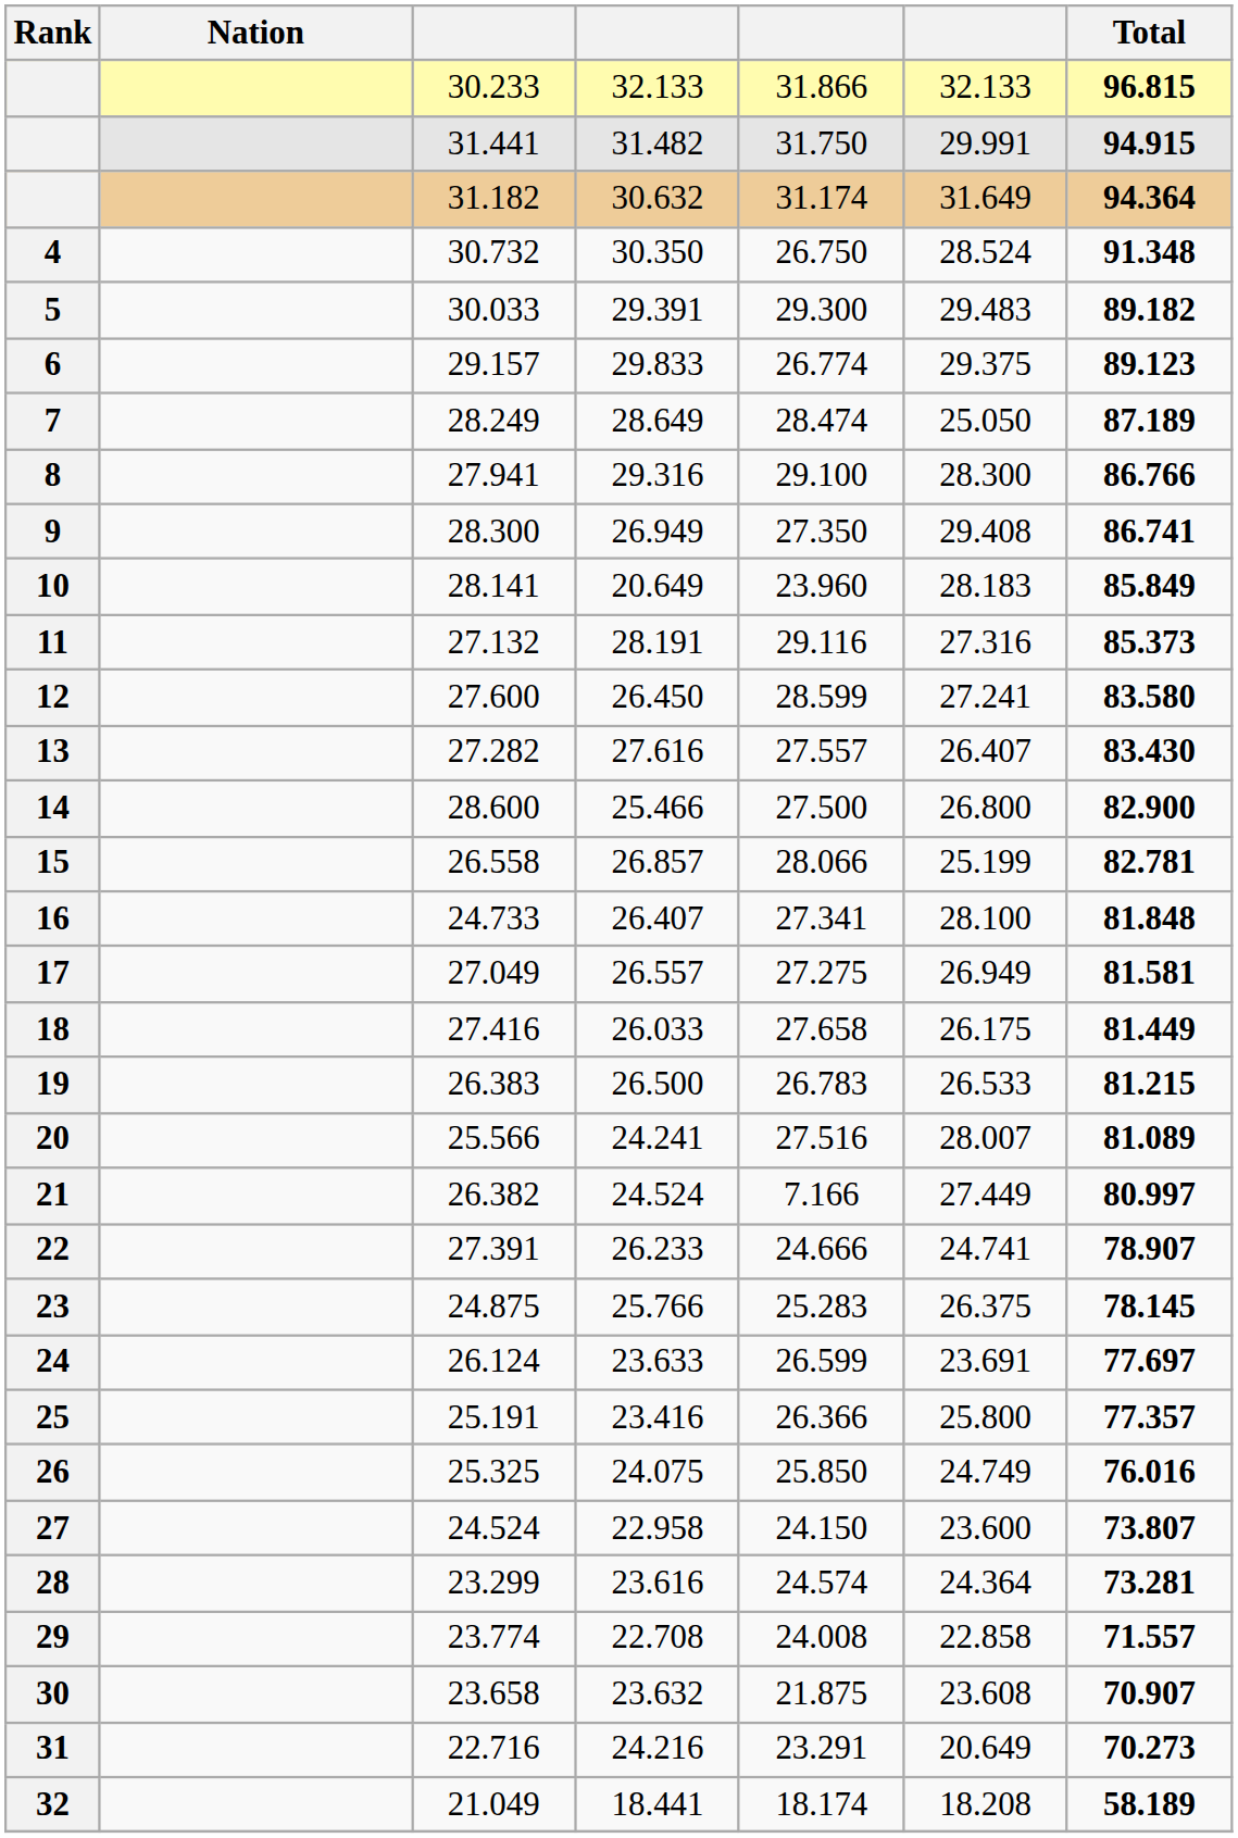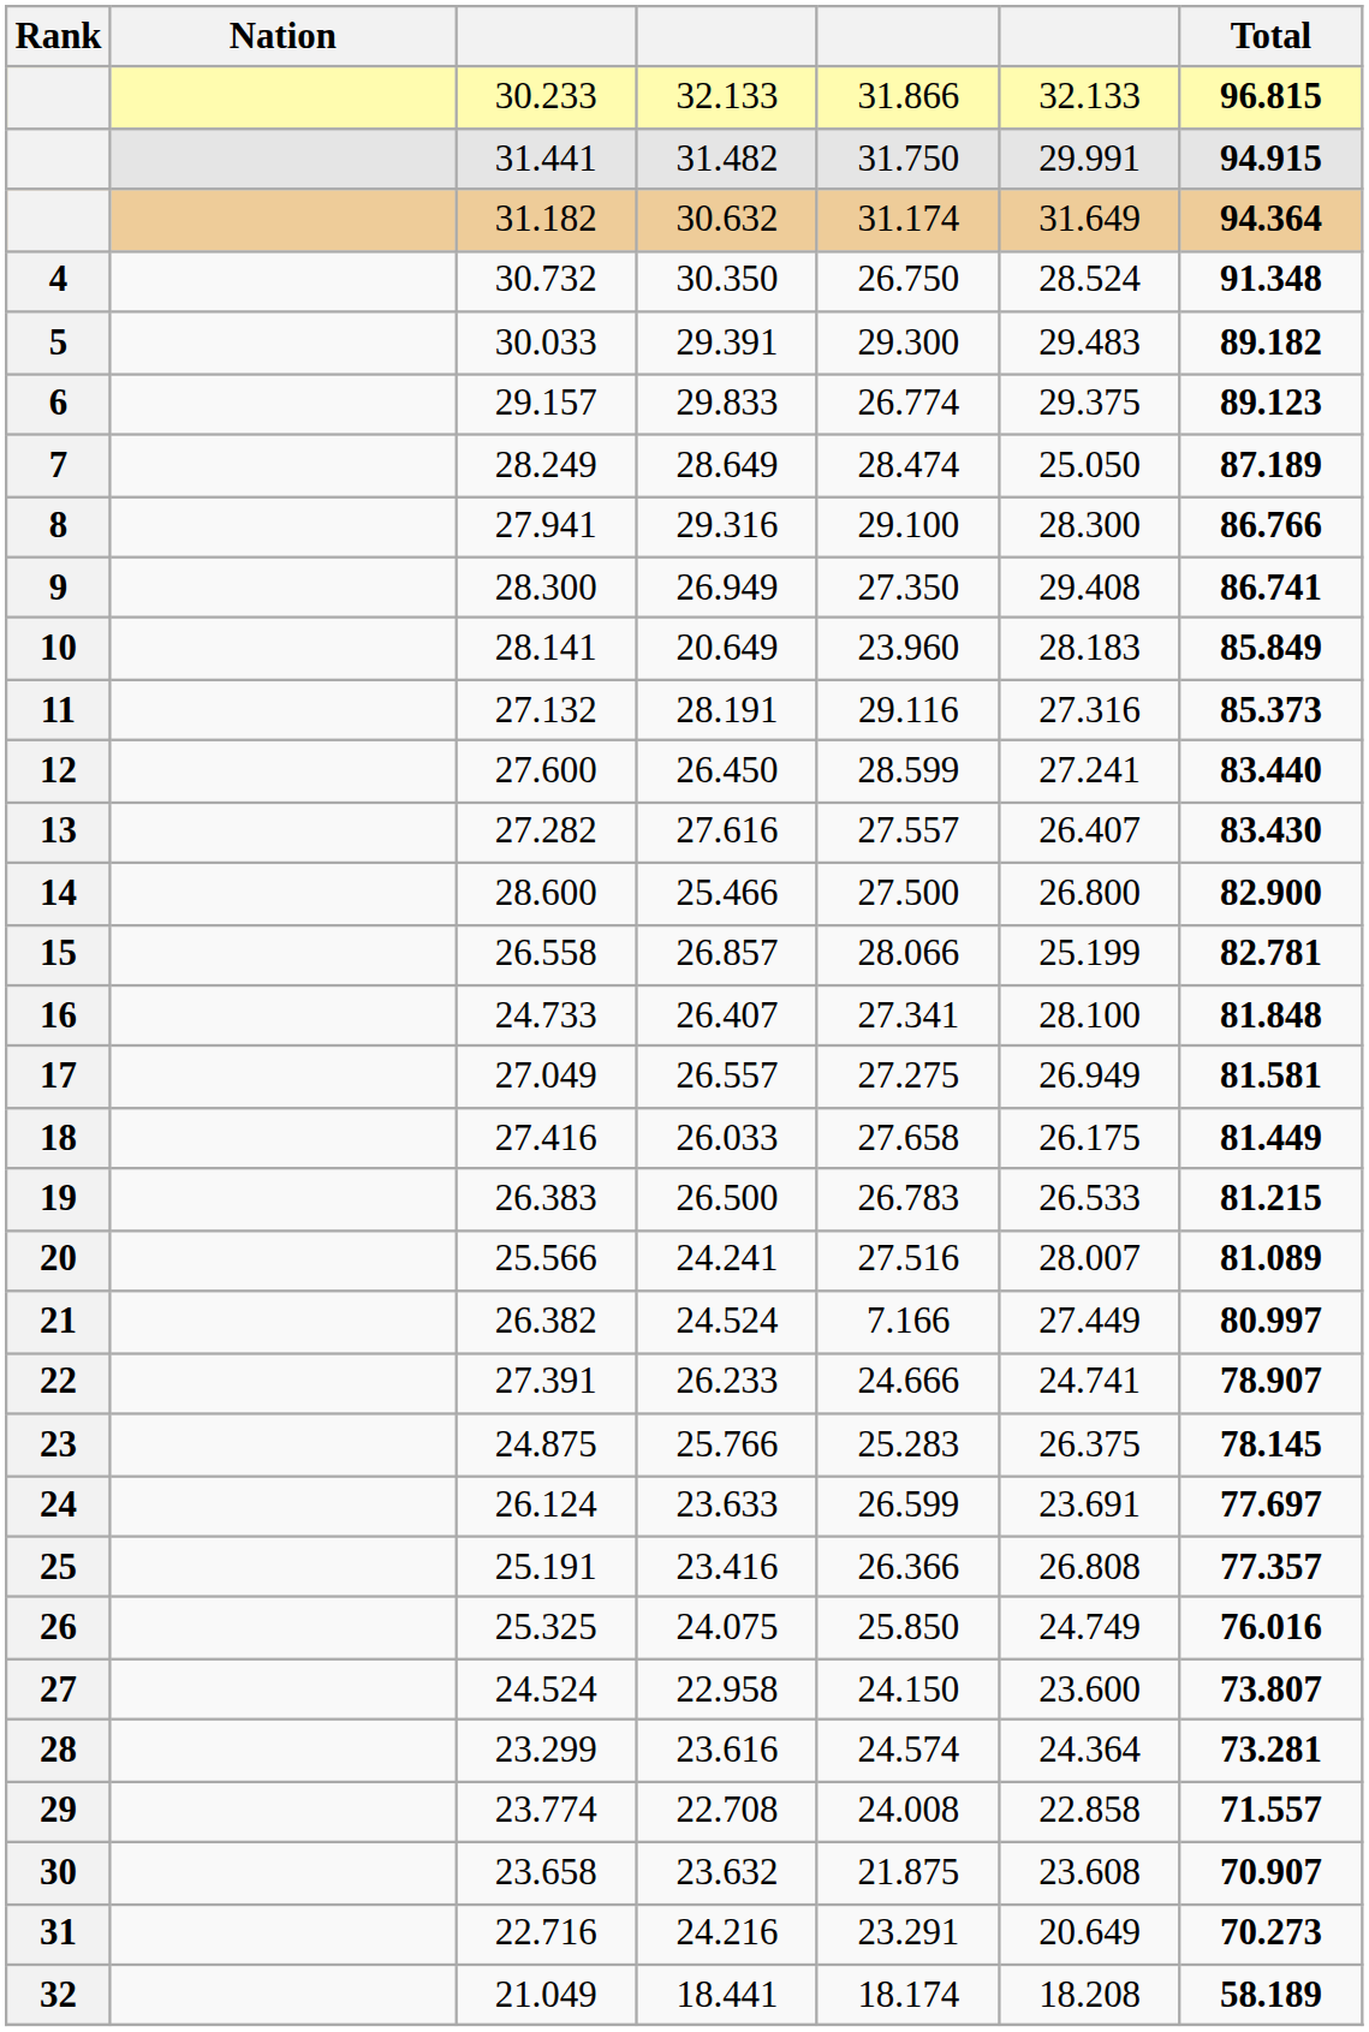 <table class="wikitable sortable" style="text-align:center; font-size:85%">
 <tr>
 <th scope="col" style="width:20px;">Rank</th>
 <th ! scope="col" style="width:120px;">Nation</th>
 <th ! scope="col" style="width:60px;"></th>
 <th ! scope="col" style="width:60px;"></th>
 <th ! scope="col" style="width:60px;"></th>
 <th ! scope="col" style="width:60px;"></th>
 <th ! scope="col" style="width:60px;">Total</th>
 </tr>
 <tr bgcolor=fffcaf>
 <th scope=row></th>
 <td align=left></td>
 <td>30.233</td>
 <td>32.133</td>
 <td>31.866</td>
 <td>32.133</td>
 <td><strong>96.815</strong></td>
 </tr>
 <tr bgcolor=e5e5e5>
 <th scope=row></th>
 <td align=left></td>
 <td>31.441</td>
 <td>31.482</td>
 <td>31.750</td>
 <td>29.991</td>
 <td><strong>94.915</strong></td>
 </tr>
 <tr bgcolor=eecc99>
 <th scope=row></th>
 <td align=left></td>
 <td>31.182</td>
 <td>30.632</td>
 <td>31.174</td>
 <td>31.649</td>
 <td><strong>94.364</strong></td>
 </tr>
 <tr>
 <th scope=row>4</th>
 <td align=left></td>
 <td>30.732</td>
 <td>30.350</td>
 <td>26.750</td>
 <td>28.524</td>
 <td><strong>91.348</strong></td>
 </tr>
 <tr>
 <th scope=row>5</th>
 <td align=left></td>
 <td>30.033</td>
 <td>29.391</td>
 <td>29.300</td>
 <td>29.483</td>
 <td><strong>89.182</strong></td>
 </tr>
 <tr>
 <th scope=row>6</th>
 <td align=left></td>
 <td>29.157</td>
 <td>29.833</td>
 <td>26.774</td>
 <td>29.375</td>
 <td><strong>89.123</strong></td>
 </tr>
 <tr>
 <th scope=row>7</th>
 <td align=left></td>
 <td>28.249</td>
 <td>28.649</td>
 <td>28.474</td>
 <td>25.050</td>
 <td><strong>87.189</strong></td>
 </tr>
 <tr>
 <th scope=row>8</th>
 <td align=left></td>
 <td>27.941</td>
 <td>29.316</td>
 <td>29.100</td>
 <td>28.300</td>
 <td><strong>86.766</strong></td>
 </tr>
 <tr>
 <th scope=row>9</th>
 <td align=left></td>
 <td>28.300</td>
 <td>26.949</td>
 <td>27.350</td>
 <td>29.408</td>
 <td><strong>86.741</strong></td>
 </tr>
 <tr>
 <th scope=row>10</th>
 <td align=left></td>
 <td>28.141</td>
 <td>20.649</td>
 <td>23.960</td>
 <td>28.183</td>
 <td><strong>85.849</strong></td>
 </tr>
 <tr>
 <th scope=row>11</th>
 <td align=left></td>
 <td>27.132</td>
 <td>28.191</td>
 <td>29.116</td>
 <td>27.316</td>
 <td><strong>85.373</strong></td>
 </tr>
 <tr>
 <th scope=row>12</th>
 <td align=left></td>
 <td>27.600</td>
 <td>26.450</td>
 <td>28.599</td>
 <td>27.241</td>
-<td><strong>83.580</strong></td>
+<td><strong>83.440</strong></td>
 </tr>
 <tr>
 <th scope=row>13</th>
 <td align=left></td>
 <td>27.282</td>
 <td>27.616</td>
 <td>27.557</td>
 <td>26.407</td>
 <td><strong>83.430</strong></td>
 </tr>
 <tr>
 <th scope=row>14</th>
 <td align=left></td>
 <td>28.600</td>
 <td>25.466</td>
 <td>27.500</td>
 <td>26.800</td>
 <td><strong>82.900</strong></td>
 </tr>
 <tr>
 <th scope=row>15</th>
 <td align=left></td>
 <td>26.558</td>
 <td>26.857</td>
 <td>28.066</td>
 <td>25.199</td>
 <td><strong>82.781</strong></td>
 </tr>
 <tr>
 <th scope=row>16</th>
 <td align=left></td>
 <td>24.733</td>
 <td>26.407</td>
 <td>27.341</td>
 <td>28.100</td>
 <td><strong>81.848</strong></td>
 </tr>
 <tr>
 <th scope=row>17</th>
 <td align=left></td>
 <td>27.049</td>
 <td>26.557</td>
 <td>27.275</td>
 <td>26.949</td>
 <td><strong>81.581</strong></td>
 </tr>
 <tr>
 <th scope=row>18</th>
 <td align=left></td>
 <td>27.416</td>
 <td>26.033</td>
 <td>27.658</td>
 <td>26.175</td>
 <td><strong>81.449</strong></td>
 </tr>
 <tr>
 <th scope=row>19</th>
 <td align=left></td>
 <td>26.383</td>
 <td>26.500</td>
 <td>26.783</td>
 <td>26.533</td>
 <td><strong>81.215</strong></td>
 </tr>
 <tr>
 <th scope=row>20</th>
 <td align=left></td>
 <td>25.566</td>
 <td>24.241</td>
 <td>27.516</td>
 <td>28.007</td>
 <td><strong>81.089</strong></td>
 </tr>
 <tr>
 <th scope=row>21</th>
 <td align=left></td>
 <td>26.382</td>
 <td>24.524</td>
 <td>7.166</td>
 <td>27.449</td>
 <td><strong>80.997</strong></td>
 </tr>
 <tr>
 <th scope=row>22</th>
 <td align=left></td>
 <td>27.391</td>
 <td>26.233</td>
 <td>24.666</td>
 <td>24.741</td>
 <td><strong>78.907</strong></td>
 </tr>
 <tr>
 <th scope=row>23</th>
 <td align=left></td>
 <td>24.875</td>
 <td>25.766</td>
 <td>25.283</td>
 <td>26.375</td>
 <td><strong>78.145</strong></td>
 </tr>
 <tr>
 <th scope=row>24</th>
 <td align=left></td>
 <td>26.124</td>
 <td>23.633</td>
 <td>26.599</td>
 <td>23.691</td>
 <td><strong>77.697</strong></td>
 </tr>
 <tr>
 <th scope=row>25</th>
 <td align=left></td>
 <td>25.191</td>
 <td>23.416</td>
 <td>26.366</td>
-<td>25.800</td>
+<td>26.808</td>
 <td><strong>77.357</strong></td>
 </tr>
 <tr>
 <th scope=row>26</th>
 <td align=left></td>
 <td>25.325</td>
 <td>24.075</td>
 <td>25.850</td>
 <td>24.749</td>
 <td><strong>76.016</strong></td>
 </tr>
 <tr>
 <th scope=row>27</th>
 <td align=left></td>
 <td>24.524</td>
 <td>22.958</td>
 <td>24.150</td>
 <td>23.600</td>
 <td><strong>73.807</strong></td>
 </tr>
 <tr>
 <th scope=row>28</th>
 <td align=left></td>
 <td>23.299</td>
 <td>23.616</td>
 <td>24.574</td>
 <td>24.364</td>
 <td><strong>73.281</strong></td>
 </tr>
 <tr>
 <th scope=row>29</th>
 <td align=left></td>
 <td>23.774</td>
 <td>22.708</td>
 <td>24.008</td>
 <td>22.858</td>
 <td><strong>71.557</strong></td>
 </tr>
 <tr>
 <th scope=row>30</th>
 <td align=left></td>
 <td>23.658</td>
 <td>23.632</td>
 <td>21.875</td>
 <td>23.608</td>
 <td><strong>70.907</strong></td>
 </tr>
 <tr>
 <th scope=row>31</th>
 <td align=left></td>
 <td>22.716</td>
 <td>24.216</td>
 <td>23.291</td>
 <td>20.649</td>
 <td><strong>70.273</strong></td>
 </tr>
 <tr>
 <th scope=row>32</th>
 <td align=left></td>
 <td>21.049</td>
 <td>18.441</td>
 <td>18.174</td>
 <td>18.208</td>
 <td><strong>58.189</strong></td>
 </tr>
 <tr>
 </tr>
 </table>
